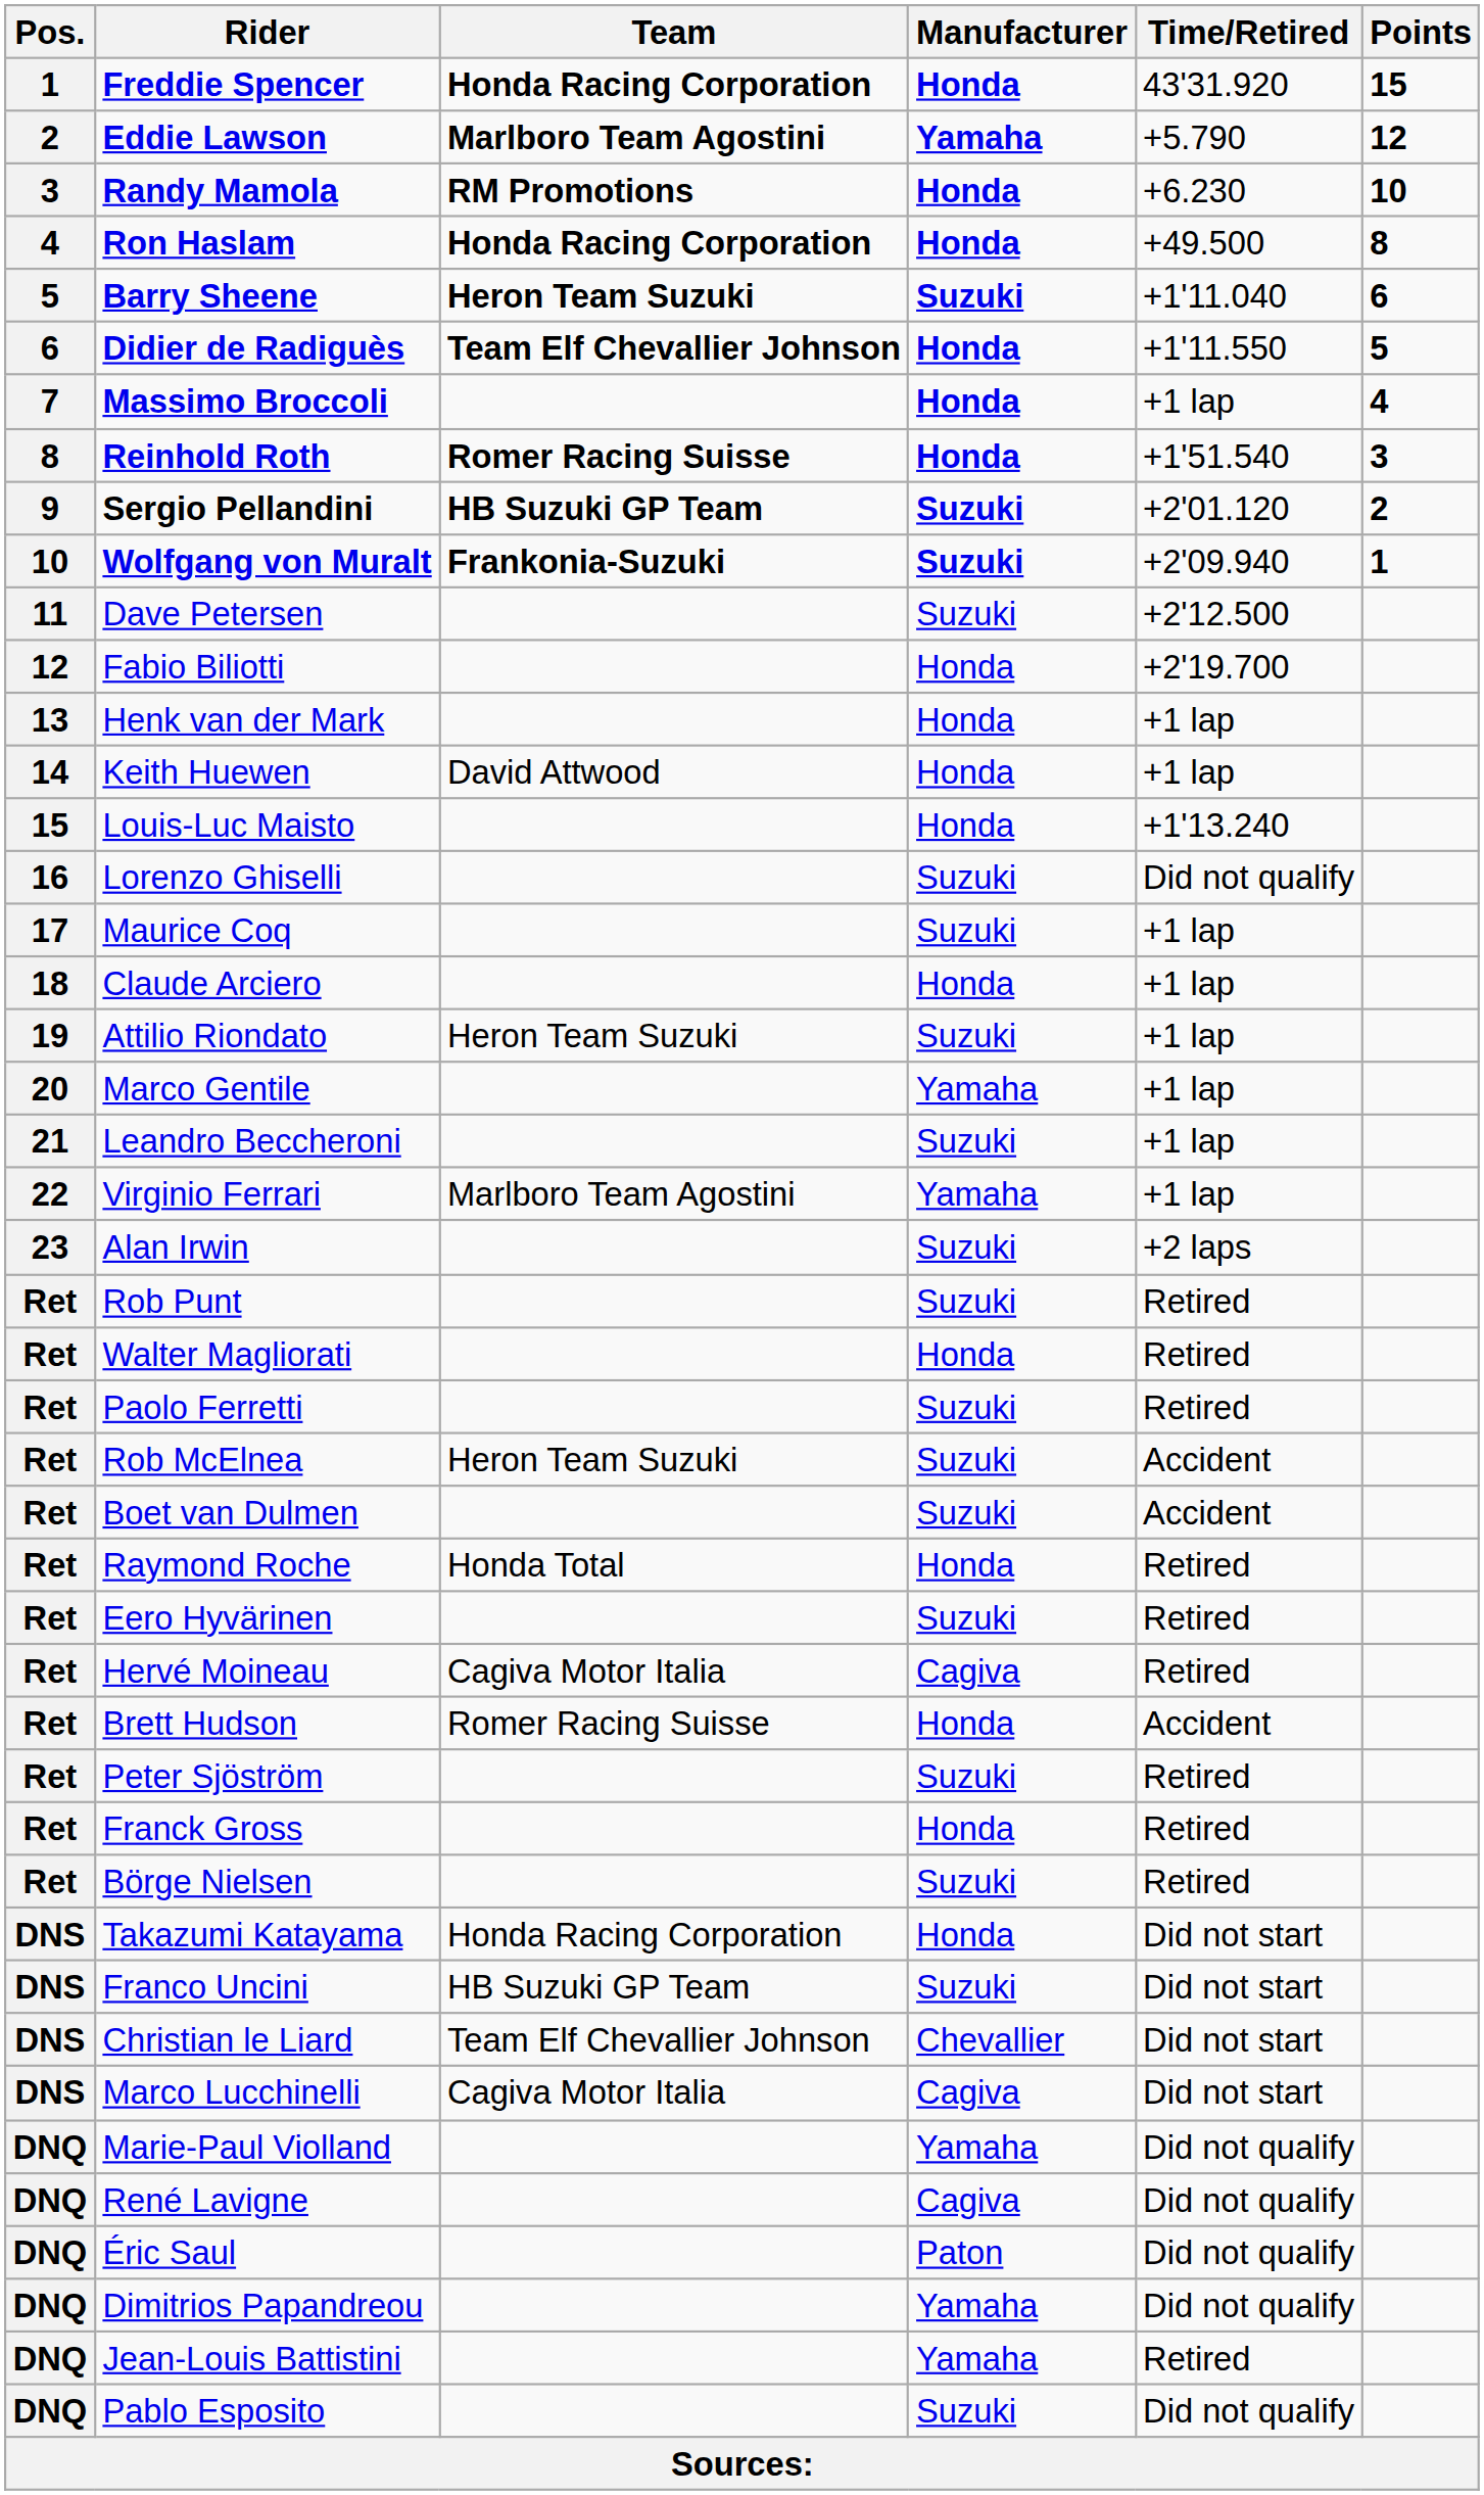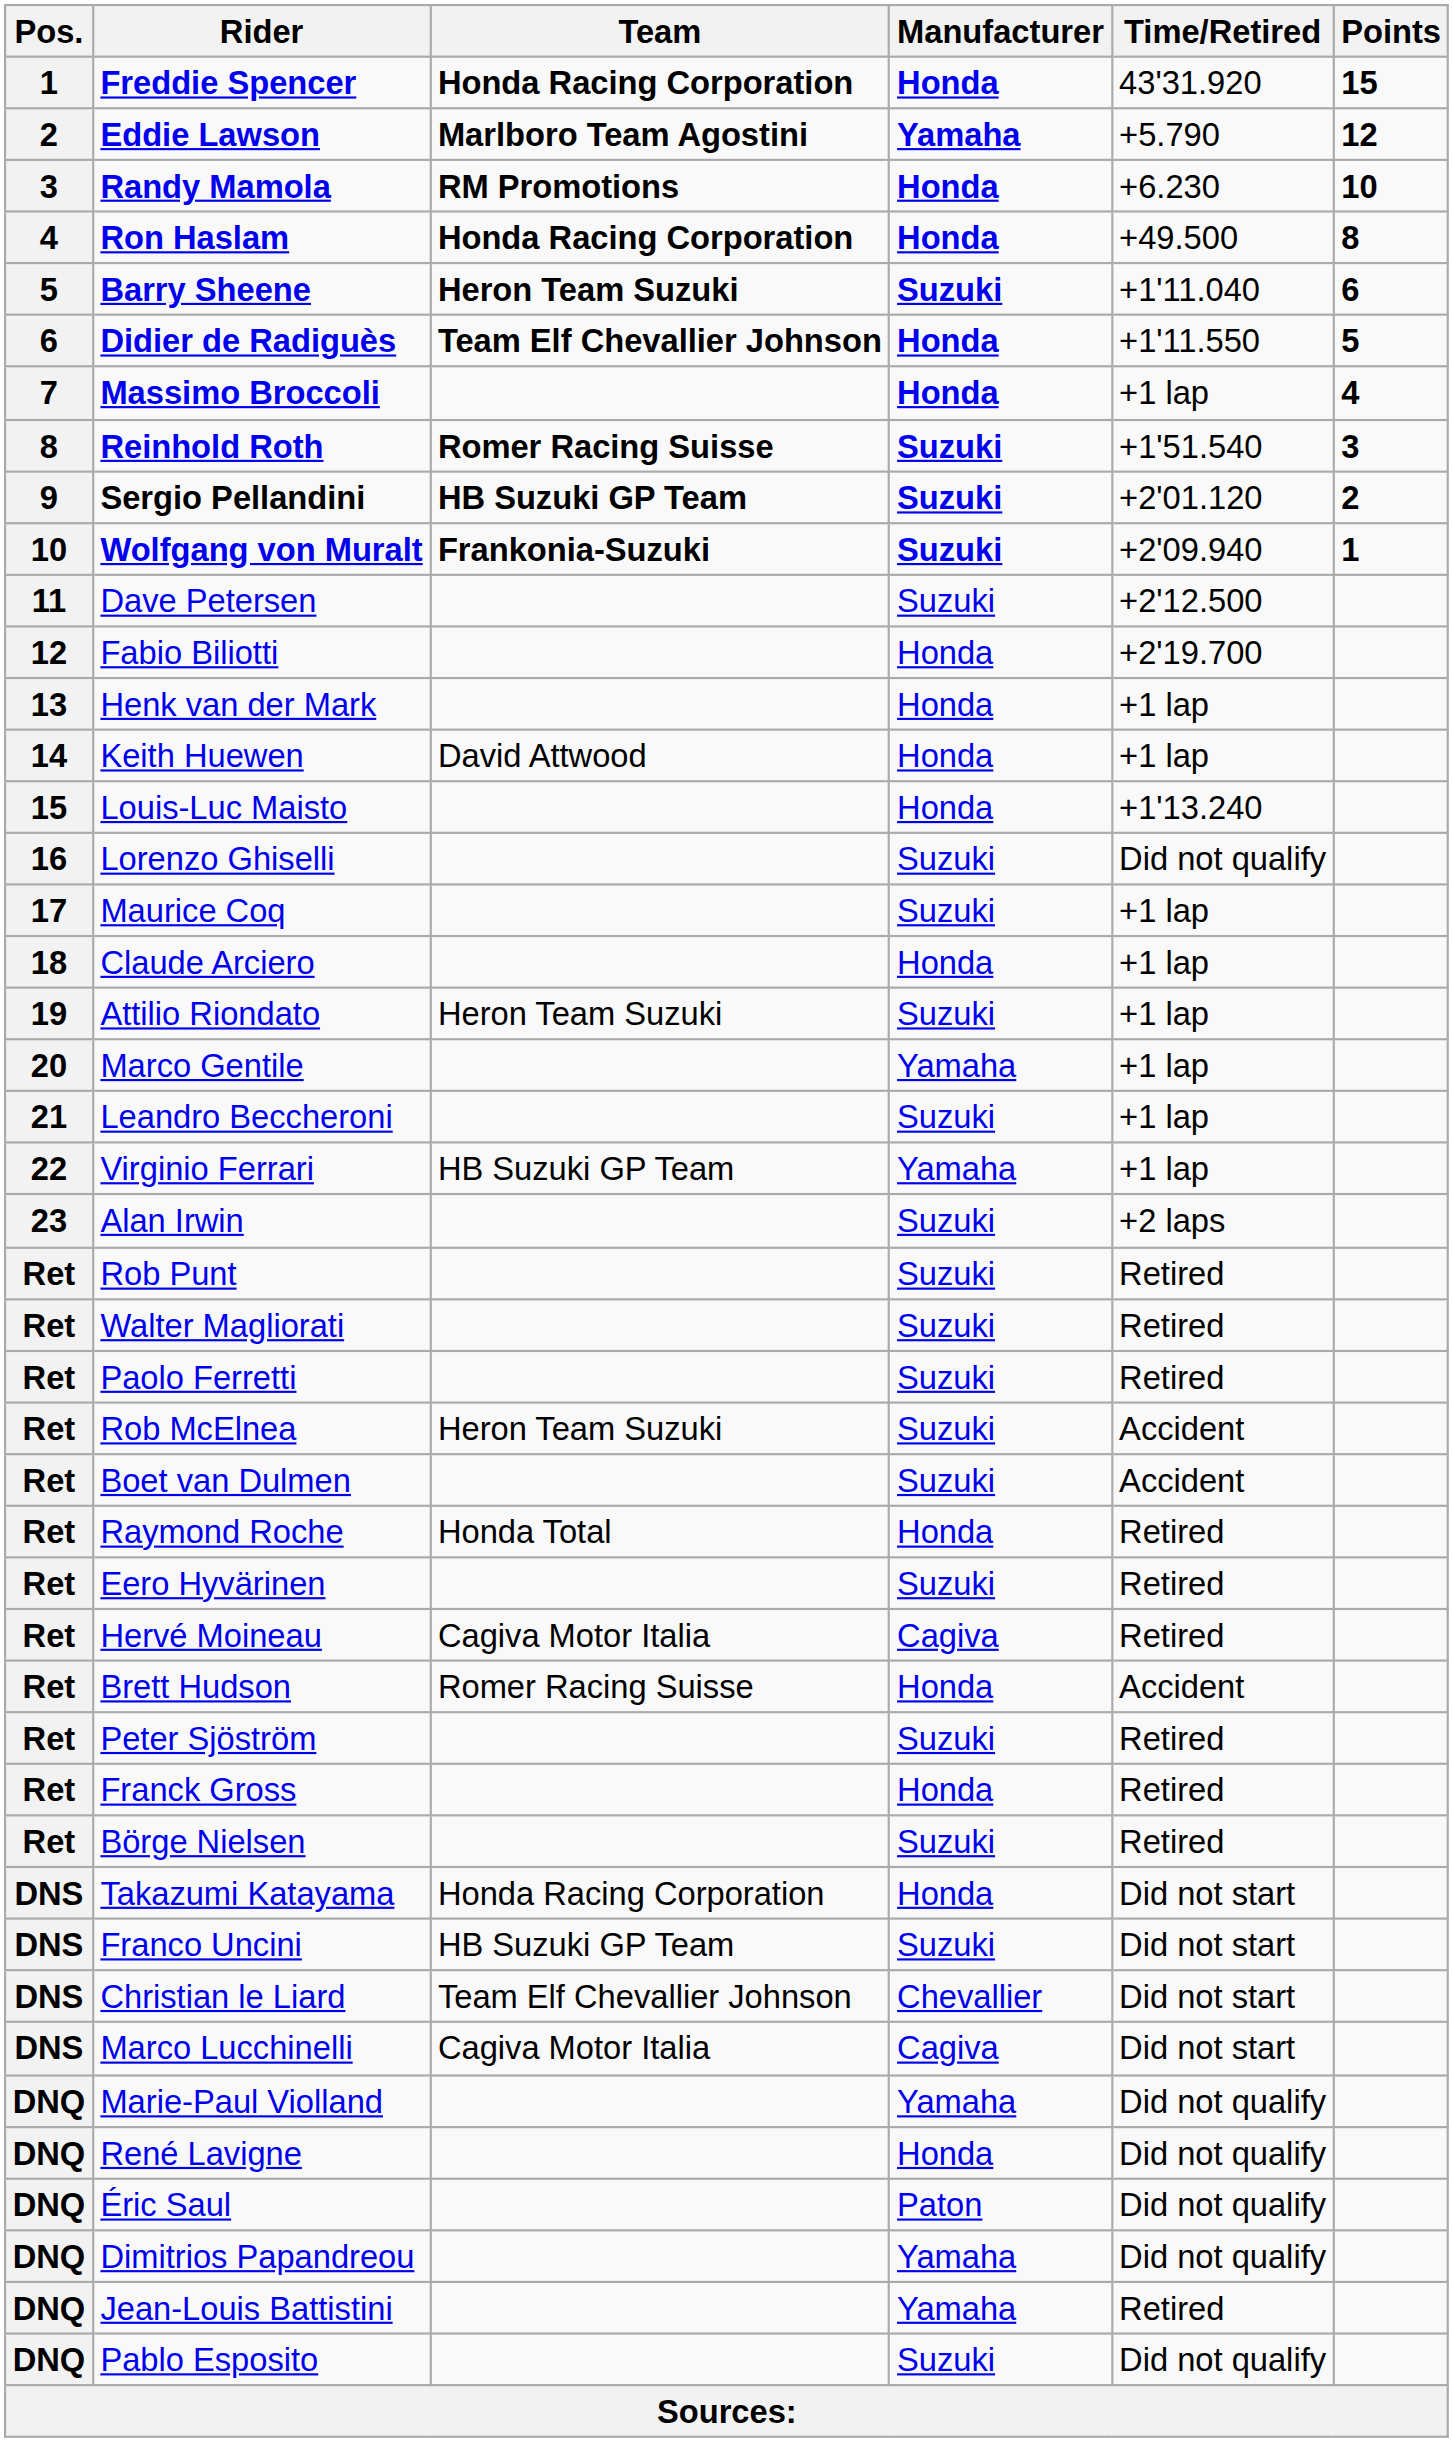 <table class="wikitable" style="font-size: 95%;">
 <tr>
 <th>Pos.</th>
 <th>Rider</th>
 <th>Team</th>
 <th>Manufacturer</th>
 <th>Time/Retired</th>
 <th>Points</th>
 </tr>
 <tr>
 <th>1</th>
 <td> <strong><a href='#'>Freddie Spencer</a></strong></td>
 <td><strong>Honda Racing Corporation</strong></td>
 <td><strong><a href='#'>Honda</a></strong></td>
 <td>43'31.920</td>
 <td><strong>15</strong></td>
 </tr>
 <tr>
 <th>2</th>
 <td> <strong><a href='#'>Eddie Lawson</a></strong></td>
 <td><strong>Marlboro Team Agostini</strong></td>
 <td><strong><a href='#'>Yamaha</a></strong></td>
 <td>+5.790</td>
 <td><strong>12</strong></td>
 </tr>
 <tr>
 <th>3</th>
 <td> <strong><a href='#'>Randy Mamola</a></strong></td>
 <td><strong>RM Promotions</strong></td>
 <td><strong><a href='#'>Honda</a></strong></td>
 <td>+6.230</td>
 <td><strong>10</strong></td>
 </tr>
 <tr>
 <th>4</th>
 <td> <strong><a href='#'>Ron Haslam</a></strong></td>
 <td><strong>Honda Racing Corporation</strong></td>
 <td><strong><a href='#'>Honda</a></strong></td>
 <td>+49.500</td>
 <td><strong>8</strong></td>
 </tr>
 <tr>
 <th>5</th>
 <td> <strong><a href='#'>Barry Sheene</a></strong></td>
 <td><strong>Heron Team Suzuki</strong></td>
 <td><strong><a href='#'>Suzuki</a></strong></td>
 <td>+1'11.040</td>
 <td><strong>6</strong></td>
 </tr>
 <tr>
 <th>6</th>
 <td> <strong><a href='#'>Didier de Radiguès</a></strong></td>
 <td><strong>Team Elf Chevallier Johnson</strong></td>
 <td><strong><a href='#'>Honda</a></strong></td>
 <td>+1'11.550</td>
 <td><strong>5</strong></td>
 </tr>
 <tr>
 <th>7</th>
 <td> <strong><a href='#'>Massimo Broccoli</a></strong></td>
 <td></td>
 <td><strong><a href='#'>Honda</a></strong></td>
 <td>+1 lap</td>
 <td><strong>4</strong></td>
 </tr>
 <tr>
 <th>8</th>
 <td> <strong><a href='#'>Reinhold Roth</a></strong></td>
 <td><strong>Romer Racing Suisse</strong></td>
-<td><strong><a href='#'>Honda</a></strong></td>
+<td><strong><a href='#'>Suzuki</a></strong></td>
 <td>+1'51.540</td>
 <td><strong>3</strong></td>
 </tr>
 <tr>
 <th>9</th>
 <td> <strong>Sergio Pellandini</strong></td>
 <td><strong>HB Suzuki GP Team</strong></td>
 <td><strong><a href='#'>Suzuki</a></strong></td>
 <td>+2'01.120</td>
 <td><strong>2</strong></td>
 </tr>
 <tr>
 <th>10</th>
 <td> <strong><a href='#'>Wolfgang von Muralt</a></strong></td>
 <td><strong>Frankonia-Suzuki</strong></td>
 <td><strong><a href='#'>Suzuki</a></strong></td>
 <td>+2'09.940</td>
 <td><strong>1</strong></td>
 </tr>
 <tr>
 <th>11</th>
 <td> <a href='#'>Dave Petersen</a></td>
 <td></td>
 <td><a href='#'>Suzuki</a></td>
 <td>+2'12.500</td>
 <td></td>
 </tr>
 <tr>
 <th>12</th>
 <td> <a href='#'>Fabio Biliotti</a></td>
 <td></td>
 <td><a href='#'>Honda</a></td>
 <td>+2'19.700</td>
 <td></td>
 </tr>
 <tr>
 <th>13</th>
 <td> <a href='#'>Henk van der Mark</a></td>
 <td></td>
 <td><a href='#'>Honda</a></td>
 <td>+1 lap</td>
 <td></td>
 </tr>
 <tr>
 <th>14</th>
 <td> <a href='#'>Keith Huewen</a></td>
 <td>David Attwood</td>
 <td><a href='#'>Honda</a></td>
 <td>+1 lap</td>
 <td></td>
 </tr>
 <tr>
 <th>15</th>
 <td> <a href='#'>Louis-Luc Maisto</a></td>
 <td></td>
 <td><a href='#'>Honda</a></td>
 <td>+1'13.240</td>
 <td></td>
 </tr>
 <tr>
 <th>16</th>
 <td> <a href='#'>Lorenzo Ghiselli</a></td>
 <td></td>
 <td><a href='#'>Suzuki</a></td>
 <td>Did not qualify</td>
 <td></td>
 </tr>
 <tr>
 <th>17</th>
 <td> <a href='#'>Maurice Coq</a></td>
 <td></td>
 <td><a href='#'>Suzuki</a></td>
 <td>+1 lap</td>
 <td></td>
 </tr>
 <tr>
 <th>18</th>
 <td> <a href='#'>Claude Arciero</a></td>
 <td></td>
 <td><a href='#'>Honda</a></td>
 <td>+1 lap</td>
 <td></td>
 </tr>
 <tr>
 <th>19</th>
 <td> <a href='#'>Attilio Riondato</a></td>
 <td>Heron Team Suzuki</td>
 <td><a href='#'>Suzuki</a></td>
 <td>+1 lap</td>
 <td></td>
 </tr>
 <tr>
 <th>20</th>
 <td> <a href='#'>Marco Gentile</a></td>
 <td></td>
 <td><a href='#'>Yamaha</a></td>
 <td>+1 lap</td>
 <td></td>
 </tr>
 <tr>
 <th>21</th>
 <td> <a href='#'>Leandro Beccheroni</a></td>
 <td></td>
 <td><a href='#'>Suzuki</a></td>
 <td>+1 lap</td>
 <td></td>
 </tr>
 <tr>
 <th>22</th>
 <td> <a href='#'>Virginio Ferrari</a></td>
-<td>Marlboro Team Agostini</td>
+<td>HB Suzuki GP Team</td>
 <td><a href='#'>Yamaha</a></td>
 <td>+1 lap</td>
 <td></td>
 </tr>
 <tr>
 <th>23</th>
 <td> <a href='#'>Alan Irwin</a></td>
 <td></td>
 <td><a href='#'>Suzuki</a></td>
 <td>+2 laps</td>
 <td></td>
 </tr>
 <tr>
 <th>Ret</th>
 <td> <a href='#'>Rob Punt</a></td>
 <td></td>
 <td><a href='#'>Suzuki</a></td>
 <td>Retired</td>
 <td></td>
 </tr>
 <tr>
 <th>Ret</th>
 <td> <a href='#'>Walter Magliorati</a></td>
 <td></td>
-<td><a href='#'>Honda</a></td>
+<td><a href='#'>Suzuki</a></td>
 <td>Retired</td>
 <td></td>
 </tr>
 <tr>
 <th>Ret</th>
 <td> <a href='#'>Paolo Ferretti</a></td>
 <td></td>
 <td><a href='#'>Suzuki</a></td>
 <td>Retired</td>
 <td></td>
 </tr>
 <tr>
 <th>Ret</th>
 <td> <a href='#'>Rob McElnea</a></td>
 <td>Heron Team Suzuki</td>
 <td><a href='#'>Suzuki</a></td>
 <td>Accident</td>
 <td></td>
 </tr>
 <tr>
 <th>Ret</th>
 <td> <a href='#'>Boet van Dulmen</a></td>
 <td></td>
 <td><a href='#'>Suzuki</a></td>
 <td>Accident</td>
 <td></td>
 </tr>
 <tr>
 <th>Ret</th>
 <td> <a href='#'>Raymond Roche</a></td>
 <td>Honda Total</td>
 <td><a href='#'>Honda</a></td>
 <td>Retired</td>
 <td></td>
 </tr>
 <tr>
 <th>Ret</th>
 <td> <a href='#'>Eero Hyvärinen</a></td>
 <td></td>
 <td><a href='#'>Suzuki</a></td>
 <td>Retired</td>
 <td></td>
 </tr>
 <tr>
 <th>Ret</th>
 <td> <a href='#'>Hervé Moineau</a></td>
 <td>Cagiva Motor Italia</td>
 <td><a href='#'>Cagiva</a></td>
 <td>Retired</td>
 <td></td>
 </tr>
 <tr>
 <th>Ret</th>
 <td> <a href='#'>Brett Hudson</a></td>
 <td>Romer Racing Suisse</td>
 <td><a href='#'>Honda</a></td>
 <td>Accident</td>
 <td></td>
 </tr>
 <tr>
 <th>Ret</th>
 <td> <a href='#'>Peter Sjöström</a></td>
 <td></td>
 <td><a href='#'>Suzuki</a></td>
 <td>Retired</td>
 <td></td>
 </tr>
 <tr>
 <th>Ret</th>
 <td> <a href='#'>Franck Gross</a></td>
 <td></td>
 <td><a href='#'>Honda</a></td>
 <td>Retired</td>
 <td></td>
 </tr>
 <tr>
 <th>Ret</th>
 <td> <a href='#'>Börge Nielsen</a></td>
 <td></td>
 <td><a href='#'>Suzuki</a></td>
 <td>Retired</td>
 <td></td>
 </tr>
 <tr>
 <th>DNS</th>
 <td> <a href='#'>Takazumi Katayama</a></td>
 <td>Honda Racing Corporation</td>
 <td><a href='#'>Honda</a></td>
 <td>Did not start</td>
 <td></td>
 </tr>
 <tr>
 <th>DNS</th>
 <td> <a href='#'>Franco Uncini</a></td>
 <td>HB Suzuki GP Team</td>
 <td><a href='#'>Suzuki</a></td>
 <td>Did not start</td>
 <td></td>
 </tr>
 <tr>
 <th>DNS</th>
 <td> <a href='#'>Christian le Liard</a></td>
 <td>Team Elf Chevallier Johnson</td>
 <td><a href='#'>Chevallier</a></td>
 <td>Did not start</td>
 <td></td>
 </tr>
 <tr>
 <th>DNS</th>
 <td> <a href='#'>Marco Lucchinelli</a></td>
 <td>Cagiva Motor Italia</td>
 <td><a href='#'>Cagiva</a></td>
 <td>Did not start</td>
 <td></td>
 </tr>
 <tr>
 <th>DNQ</th>
 <td> <a href='#'>Marie-Paul Violland</a></td>
 <td></td>
 <td><a href='#'>Yamaha</a></td>
 <td>Did not qualify</td>
 <td></td>
 </tr>
 <tr>
 <th>DNQ</th>
 <td> <a href='#'>René Lavigne</a></td>
 <td></td>
-<td><a href='#'>Cagiva</a></td>
+<td><a href='#'>Honda</a></td>
 <td>Did not qualify</td>
 <td></td>
 </tr>
 <tr>
 <th>DNQ</th>
 <td> <a href='#'>Éric Saul</a></td>
 <td></td>
 <td><a href='#'>Paton</a></td>
 <td>Did not qualify</td>
 <td></td>
 </tr>
 <tr>
 <th>DNQ</th>
 <td> <a href='#'>Dimitrios Papandreou</a></td>
 <td></td>
 <td><a href='#'>Yamaha</a></td>
 <td>Did not qualify</td>
 <td></td>
 </tr>
 <tr>
 <th>DNQ</th>
 <td> <a href='#'>Jean-Louis Battistini</a></td>
 <td></td>
 <td><a href='#'>Yamaha</a></td>
 <td>Retired</td>
 <td></td>
 </tr>
 <tr>
 <th>DNQ</th>
 <td> <a href='#'>Pablo Esposito</a></td>
 <td></td>
 <td><a href='#'>Suzuki</a></td>
 <td>Did not qualify</td>
 <td></td>
 </tr>
 <tr>
 <th colspan=8>Sources: </th>
 </tr>
 </table>
